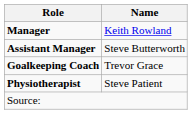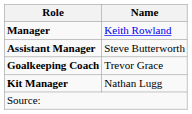 <table class=wikitable>
 <tr>
 <th>Role</th>
 <th>Name</th>
 </tr>
 <tr>
 <td><strong>Manager</strong></td>
 <td><a href='#'>Keith Rowland</a></td>
 </tr>
 <tr>
 <td><strong>Assistant Manager</strong></td>
 <td>Steve Butterworth</td>
 </tr>
 <tr>
 <td><strong>Goalkeeping Coach</strong></td>
 <td>Trevor Grace</td>
 </tr>
 <tr>
-<td><strong>Physiotherapist</strong></td>
-<td>Steve Patient</td>
+<td><strong>Kit Manager</strong></td>
+<td>Nathan Lugg</td>
 </tr>
 <tr>
 <td colspan=2>Source: </td>
 </tr>
 </table>
